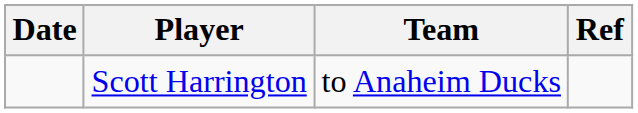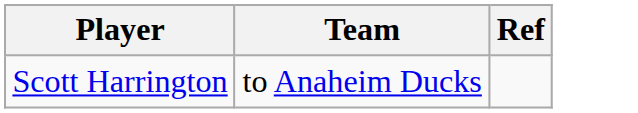 <table class="wikitable">
 <tr>
-<th>Date</th>
 <th>Player</th>
 <th>Team</th>
 <th>Ref</th>
 </tr>
 <tr>
-<td></td>
 <td><a href='#'>Scott Harrington</a></td>
 <td>to <a href='#'>Anaheim Ducks</a></td>
 <td></td>
 </tr>
 </table>
